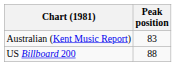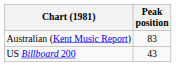 <table class="wikitable sortable plainrowheaders">
 <tr>
 <th scope="col">Chart (1981)</th>
 <th scope="col">Peak<br>position</th>
 </tr>
 <tr>
 <td align="left">Australian (<a href='#'>Kent Music Report</a>)</td>
 <td style="text-align:center;">83</td>
 </tr>
 <tr>
 <td align="left">US <a href='#'><em>Billboard</em> 200</a></td>
-<td style="text-align:center;">88</td>
+<td style="text-align:center;">43</td>
 </tr>
 </table>
